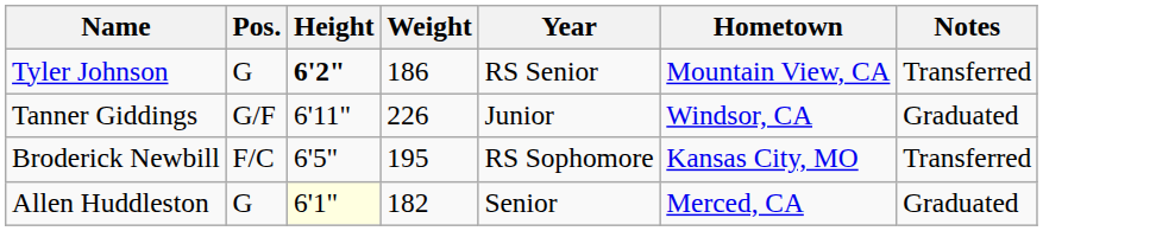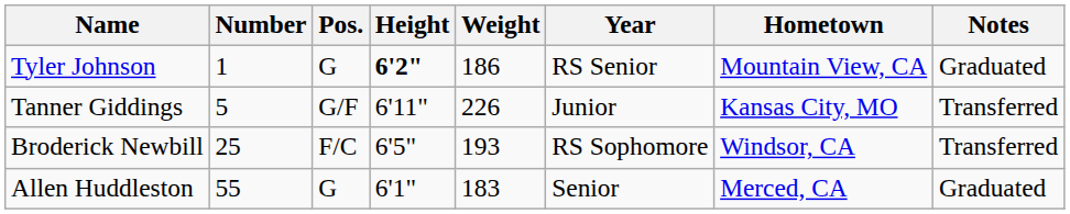 <table class="wikitable sortable" border="1">
 <tr>
 <th>Name</th>
+<th>Number</th>
 <th>Pos.</th>
 <th>Height</th>
 <th>Weight</th>
 <th>Year</th>
 <th>Hometown</th>
 <th class="unsortable">Notes</th>
 </tr>
 <tr>
 <td><a href='#'>Tyler Johnson</a></td>
+<td>1</td>
 <td>G</td>
 <td><strong>6'2"</strong></td>
 <td>186</td>
 <td>RS Senior</td>
 <td><a href='#'>Mountain View, CA</a></td>
-<td>Transferred</td>
+<td>Graduated</td>
 </tr>
 <tr>
 <td>Tanner Giddings</td>
+<td>5</td>
 <td>G/F</td>
 <td>6'11"</td>
 <td>226</td>
 <td>Junior</td>
-<td><a href='#'>Windsor, CA</a></td>
-<td>Graduated</td>
-</tr>
-<tr>
-<td>Broderick Newbill</td>
-<td>F/C</td>
-<td>6'5"</td>
-<td>195</td>
-<td>RS Sophomore</td>
 <td><a href='#'>Kansas City, MO</a></td>
 <td>Transferred</td>
 </tr>
 <tr>
+<td>Broderick Newbill</td>
+<td>25</td>
+<td>F/C</td>
+<td>6'5"</td>
+<td>193</td>
+<td>RS Sophomore</td>
+<td><a href='#'>Windsor, CA</a></td>
+<td>Transferred</td>
+</tr>
+<tr>
 <td>Allen Huddleston</td>
+<td>55</td>
 <td>G</td>
-<td style="background: lightyellow;">6'1"</td>
-<td>182</td>
+<td>6'1"</td>
+<td>183</td>
 <td>Senior</td>
 <td><a href='#'>Merced, CA</a></td>
 <td>Graduated</td>
 </tr>
 </table>
